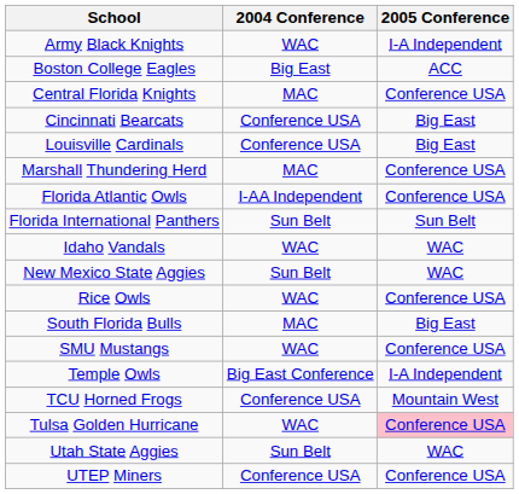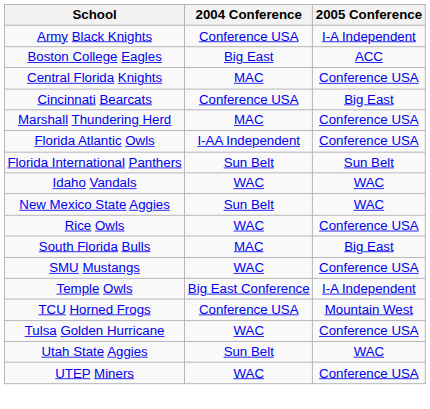 <table class="wikitable sortable">
 <tr>
 <th>School</th>
 <th>2004 Conference</th>
 <th>2005 Conference</th>
 </tr>
 <tr style="text-align:center;">
 <td><a href='#'>Army</a> <a href='#'>Black Knights</a></td>
-<td><a href='#'>WAC</a></td>
+<td><a href='#'>Conference USA</a></td>
 <td><a href='#'>I-A Independent</a></td>
 </tr>
 <tr style="text-align:center;">
 <td><a href='#'>Boston College</a> <a href='#'>Eagles</a></td>
 <td><a href='#'>Big East</a></td>
 <td><a href='#'>ACC</a></td>
 </tr>
 <tr style="text-align:center;">
 <td><a href='#'>Central Florida</a> <a href='#'>Knights</a></td>
 <td><a href='#'>MAC</a></td>
 <td><a href='#'>Conference USA</a></td>
 </tr>
 <tr style="text-align:center;">
 <td><a href='#'>Cincinnati</a> <a href='#'>Bearcats</a></td>
-<td><a href='#'>Conference USA</a></td>
-<td><a href='#'>Big East</a></td>
-</tr>
-<tr style="text-align:center;">
-<td><a href='#'>Louisville</a> <a href='#'>Cardinals</a></td>
 <td><a href='#'>Conference USA</a></td>
 <td><a href='#'>Big East</a></td>
 </tr>
 <tr style="text-align:center;">
 <td><a href='#'>Marshall</a> <a href='#'>Thundering Herd</a></td>
 <td><a href='#'>MAC</a></td>
 <td><a href='#'>Conference USA</a></td>
 </tr>
 <tr style="text-align:center;">
 <td><a href='#'>Florida Atlantic</a> <a href='#'>Owls</a></td>
 <td><a href='#'>I-AA Independent</a></td>
 <td><a href='#'>Conference USA</a></td>
 </tr>
 <tr style="text-align:center;">
 <td><a href='#'>Florida International</a> <a href='#'>Panthers</a></td>
 <td><a href='#'>Sun Belt</a></td>
 <td><a href='#'>Sun Belt</a></td>
 </tr>
 <tr style="text-align:center;">
 <td><a href='#'>Idaho</a> <a href='#'>Vandals</a></td>
 <td><a href='#'>WAC</a></td>
 <td><a href='#'>WAC</a></td>
 </tr>
 <tr style="text-align:center;">
 <td><a href='#'>New Mexico State</a> <a href='#'>Aggies</a></td>
 <td><a href='#'>Sun Belt</a></td>
 <td><a href='#'>WAC</a></td>
 </tr>
 <tr style="text-align:center;">
 <td><a href='#'>Rice</a> <a href='#'>Owls</a></td>
 <td><a href='#'>WAC</a></td>
 <td><a href='#'>Conference USA</a></td>
 </tr>
 <tr style="text-align:center;">
 <td><a href='#'>South Florida</a> <a href='#'>Bulls</a></td>
 <td><a href='#'>MAC</a></td>
 <td><a href='#'>Big East</a></td>
 </tr>
 <tr style="text-align:center;">
 <td><a href='#'>SMU</a> <a href='#'>Mustangs</a></td>
 <td><a href='#'>WAC</a></td>
 <td><a href='#'>Conference USA</a></td>
 </tr>
 <tr style="text-align:center;">
 <td><a href='#'>Temple</a> <a href='#'>Owls</a></td>
 <td><a href='#'>Big East Conference</a></td>
 <td><a href='#'>I-A Independent</a></td>
 </tr>
 <tr style="text-align:center;">
 <td><a href='#'>TCU</a> <a href='#'>Horned Frogs</a></td>
 <td><a href='#'>Conference USA</a></td>
 <td><a href='#'>Mountain West</a></td>
 </tr>
 <tr style="text-align:center;">
 <td><a href='#'>Tulsa</a> <a href='#'>Golden Hurricane</a></td>
 <td><a href='#'>WAC</a></td>
-<td style="background: pink;"><a href='#'>Conference USA</a></td>
+<td><a href='#'>Conference USA</a></td>
 </tr>
 <tr style="text-align:center;">
 <td><a href='#'>Utah State</a> <a href='#'>Aggies</a></td>
 <td><a href='#'>Sun Belt</a></td>
 <td><a href='#'>WAC</a></td>
 </tr>
 <tr style="text-align:center;">
 <td><a href='#'>UTEP</a> <a href='#'>Miners</a></td>
-<td><a href='#'>Conference USA</a></td>
+<td><a href='#'>WAC</a></td>
 <td><a href='#'>Conference USA</a></td>
 </tr>
 </table>
